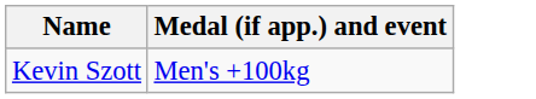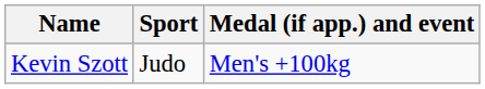 <table class="wikitable">
 <tr>
 <th>Name</th>
+<th>Sport</th>
 <th>Medal (if app.) and event</th>
 </tr>
 <tr>
 <td> <a href='#'>Kevin Szott</a></td>
+<td>Judo</td>
 <td> <a href='#'>Men's +100kg</a></td>
 </tr>
 </table>
